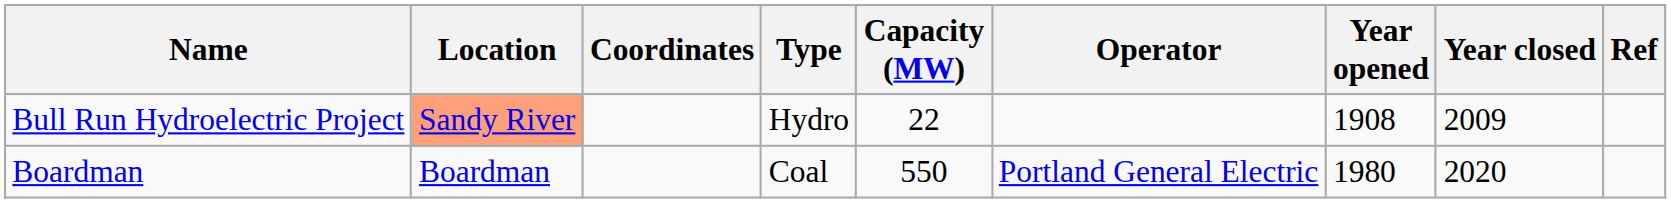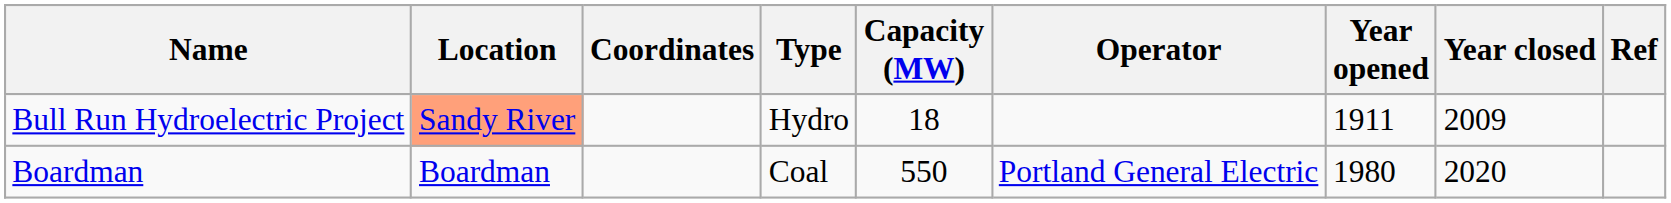 <table class="wikitable sortable" style="font-size:95%;">
 <tr>
 <th>Name</th>
 <th>Location</th>
 <th>Coordinates</th>
 <th>Type</th>
 <th>Capacity<br>(<a href='#'>MW</a>)</th>
 <th>Operator</th>
 <th>Year<br>opened</th>
 <th>Year closed</th>
 <th>Ref</th>
 </tr>
 <tr>
 <td><a href='#'>Bull Run Hydroelectric Project</a></td>
 <td style="background: lightsalmon;"><a href='#'>Sandy River</a></td>
 <td></td>
 <td>Hydro</td>
-<td align="center">22</td>
+<td align="center">18</td>
 <td></td>
-<td>1908</td>
+<td>1911</td>
 <td>2009</td>
 <td></td>
 </tr>
 <tr>
 <td><a href='#'>Boardman</a></td>
 <td><a href='#'>Boardman</a></td>
 <td></td>
 <td>Coal</td>
 <td align="center">550</td>
 <td><a href='#'>Portland General Electric</a></td>
 <td>1980</td>
 <td>2020</td>
 <td></td>
 </tr>
 </table>
